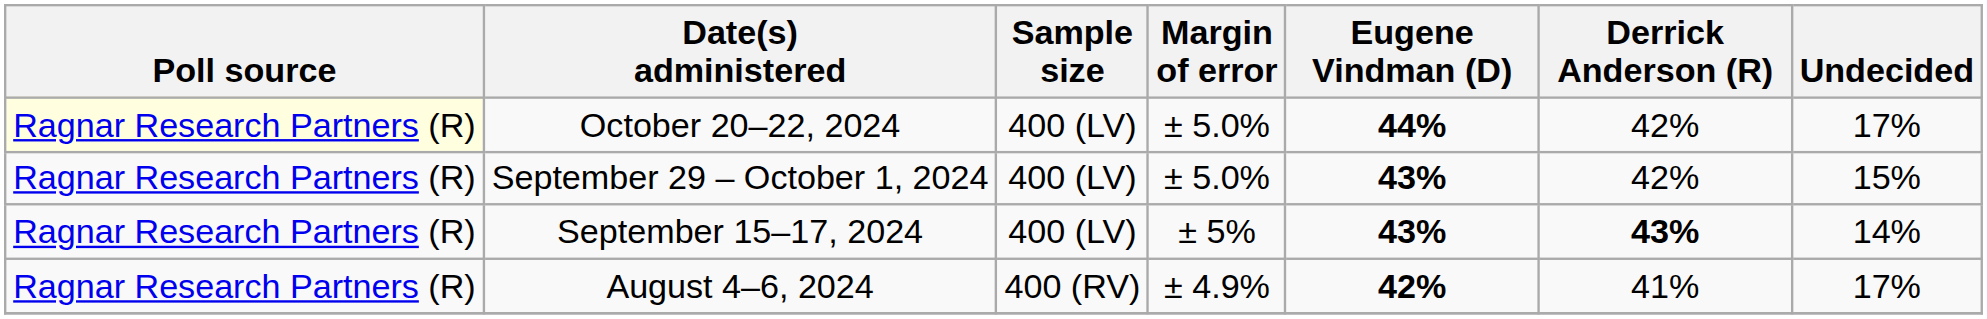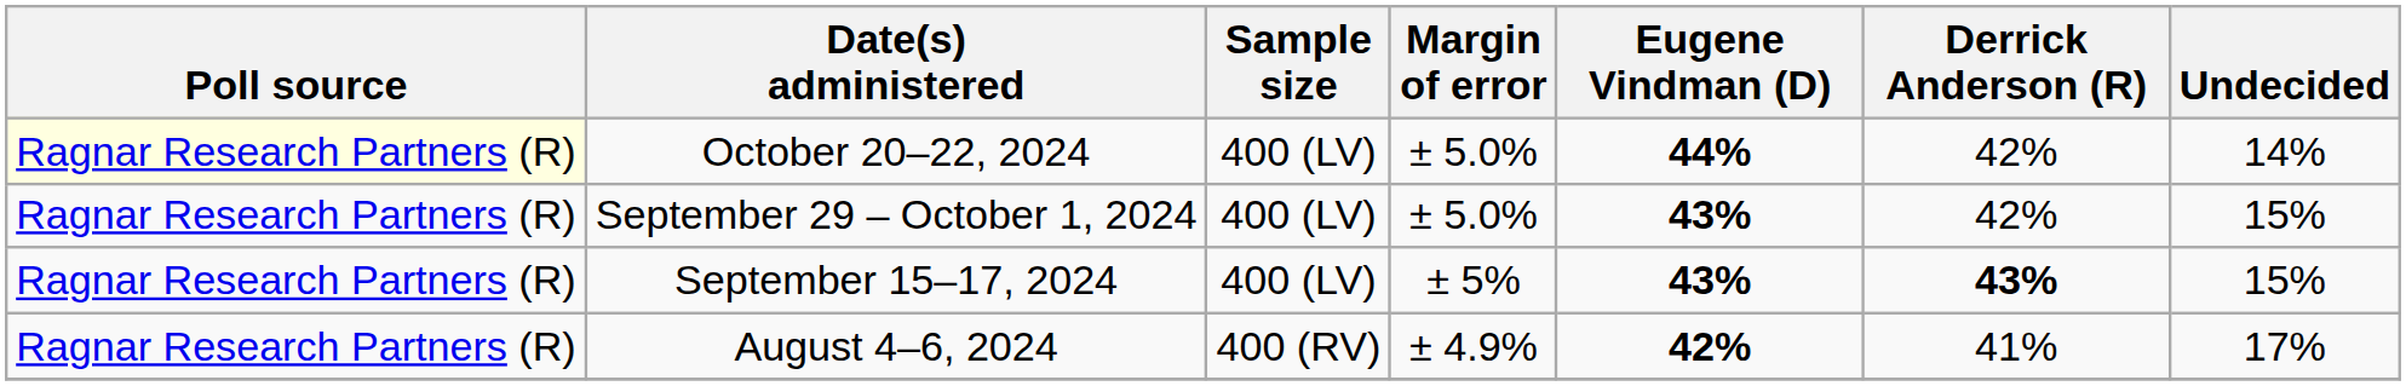 <table class="wikitable" style="font-size:90%;text-align:center;">
 <tr style="vertical-align:bottom">
 <th>Poll source</th>
 <th>Date(s)<br>administered</th>
 <th>Sample<br>size</th>
 <th>Margin<br>of error</th>
 <th style="width:100px;">Eugene<br>Vindman (D)</th>
 <th style="width:100px;">Derrick<br>Anderson (R)</th>
 <th>Undecided</th>
 </tr>
 <tr>
 <td style="background: lightyellow;"><a href='#'>Ragnar Research Partners</a> (R)</td>
 <td>October 20–22, 2024</td>
 <td>400 (LV)</td>
 <td>± 5.0%</td>
 <td><strong>44%</strong></td>
 <td>42%</td>
-<td>17%</td>
+<td>14%</td>
 </tr>
 <tr>
 <td><a href='#'>Ragnar Research Partners</a> (R)</td>
 <td>September 29 – October 1, 2024</td>
 <td>400 (LV)</td>
 <td>± 5.0%</td>
 <td><strong>43%</strong></td>
 <td>42%</td>
 <td>15%</td>
 </tr>
 <tr>
 <td><a href='#'>Ragnar Research Partners</a> (R)</td>
 <td>September 15–17, 2024</td>
 <td>400 (LV)</td>
 <td>± 5%</td>
 <td><strong>43%</strong></td>
 <td><strong>43%</strong></td>
-<td>14%</td>
+<td>15%</td>
 </tr>
 <tr>
 <td style="text-align:left;"><a href='#'>Ragnar Research Partners</a> (R)</td>
 <td>August 4–6, 2024</td>
 <td>400 (RV)</td>
 <td>± 4.9%</td>
 <td><strong>42%</strong></td>
 <td>41%</td>
 <td>17%</td>
 </tr>
 <tr>
 </tr>
 </table>
